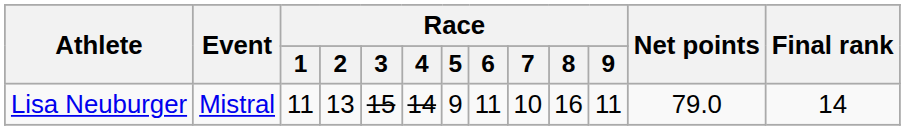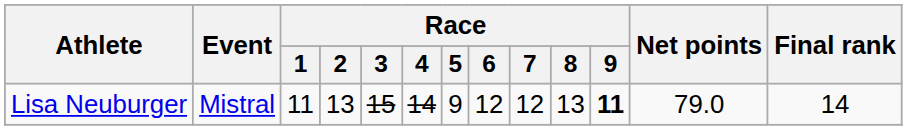 <table class="wikitable" style="font-size:90%">
 <tr>
 <th rowspan=2>Athlete</th>
 <th rowspan=2>Event</th>
 <th colspan=9>Race</th>
 <th rowspan=2>Net points</th>
 <th rowspan=2>Final rank</th>
 </tr>
 <tr style="font-size:95%">
 <th>1</th>
 <th>2</th>
 <th>3</th>
 <th>4</th>
 <th>5</th>
 <th>6</th>
 <th>7</th>
 <th>8</th>
 <th>9</th>
 </tr>
 <tr align=center>
 <td align=left><a href='#'>Lisa Neuburger</a></td>
 <td align=left><a href='#'>Mistral</a></td>
 <td>11</td>
 <td>13</td>
 <td><s>15</s></td>
 <td><s>14</s></td>
 <td>9</td>
-<td>11</td>
-<td>10</td>
-<td>16</td>
-<td>11</td>
+<td>12</td>
+<td>12</td>
+<td>13</td>
+<td><strong>11</strong></td>
 <td>79.0</td>
 <td>14</td>
 </tr>
 </table>
